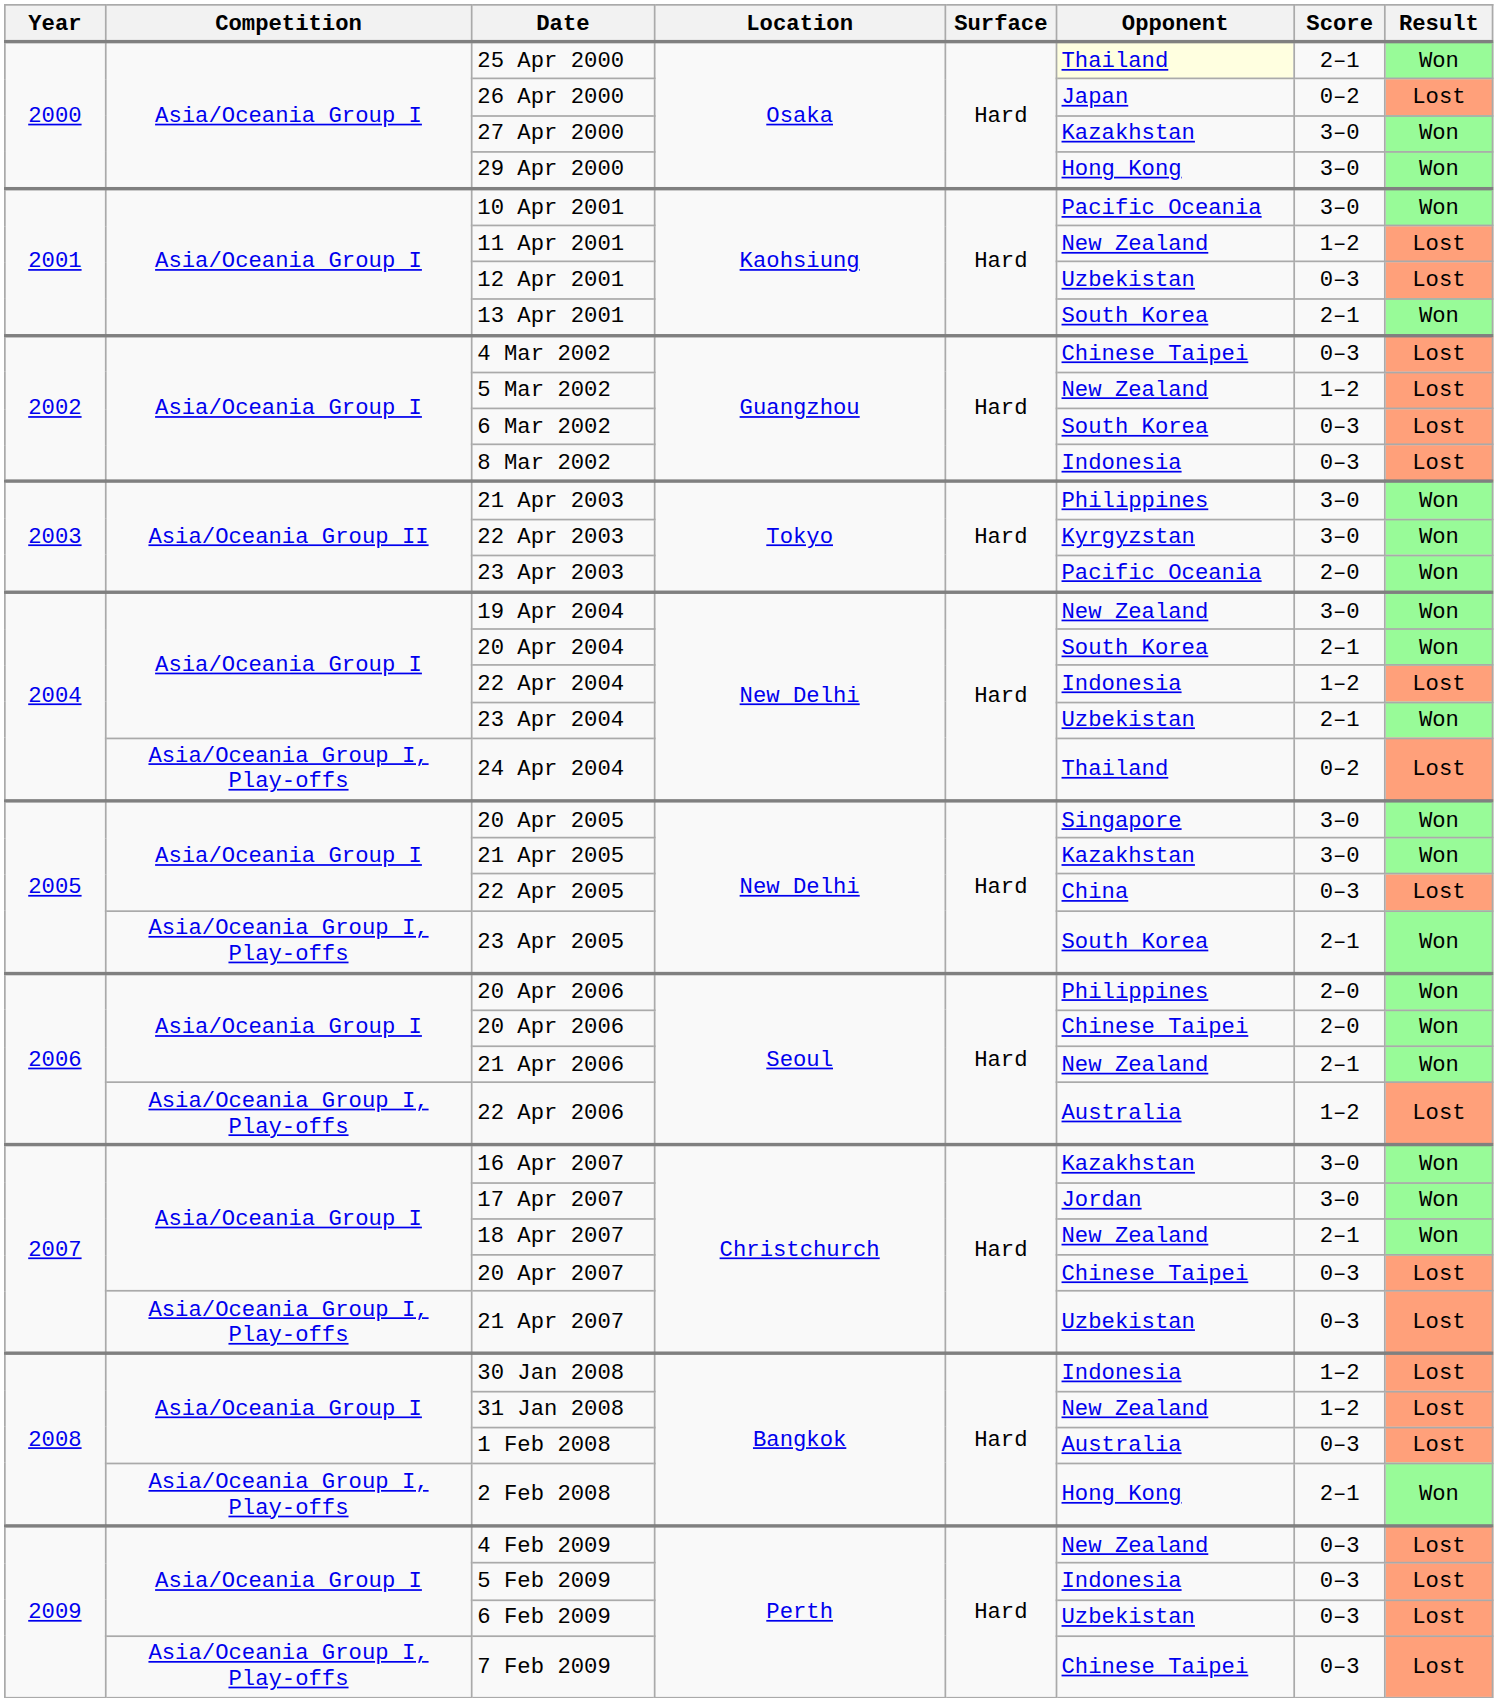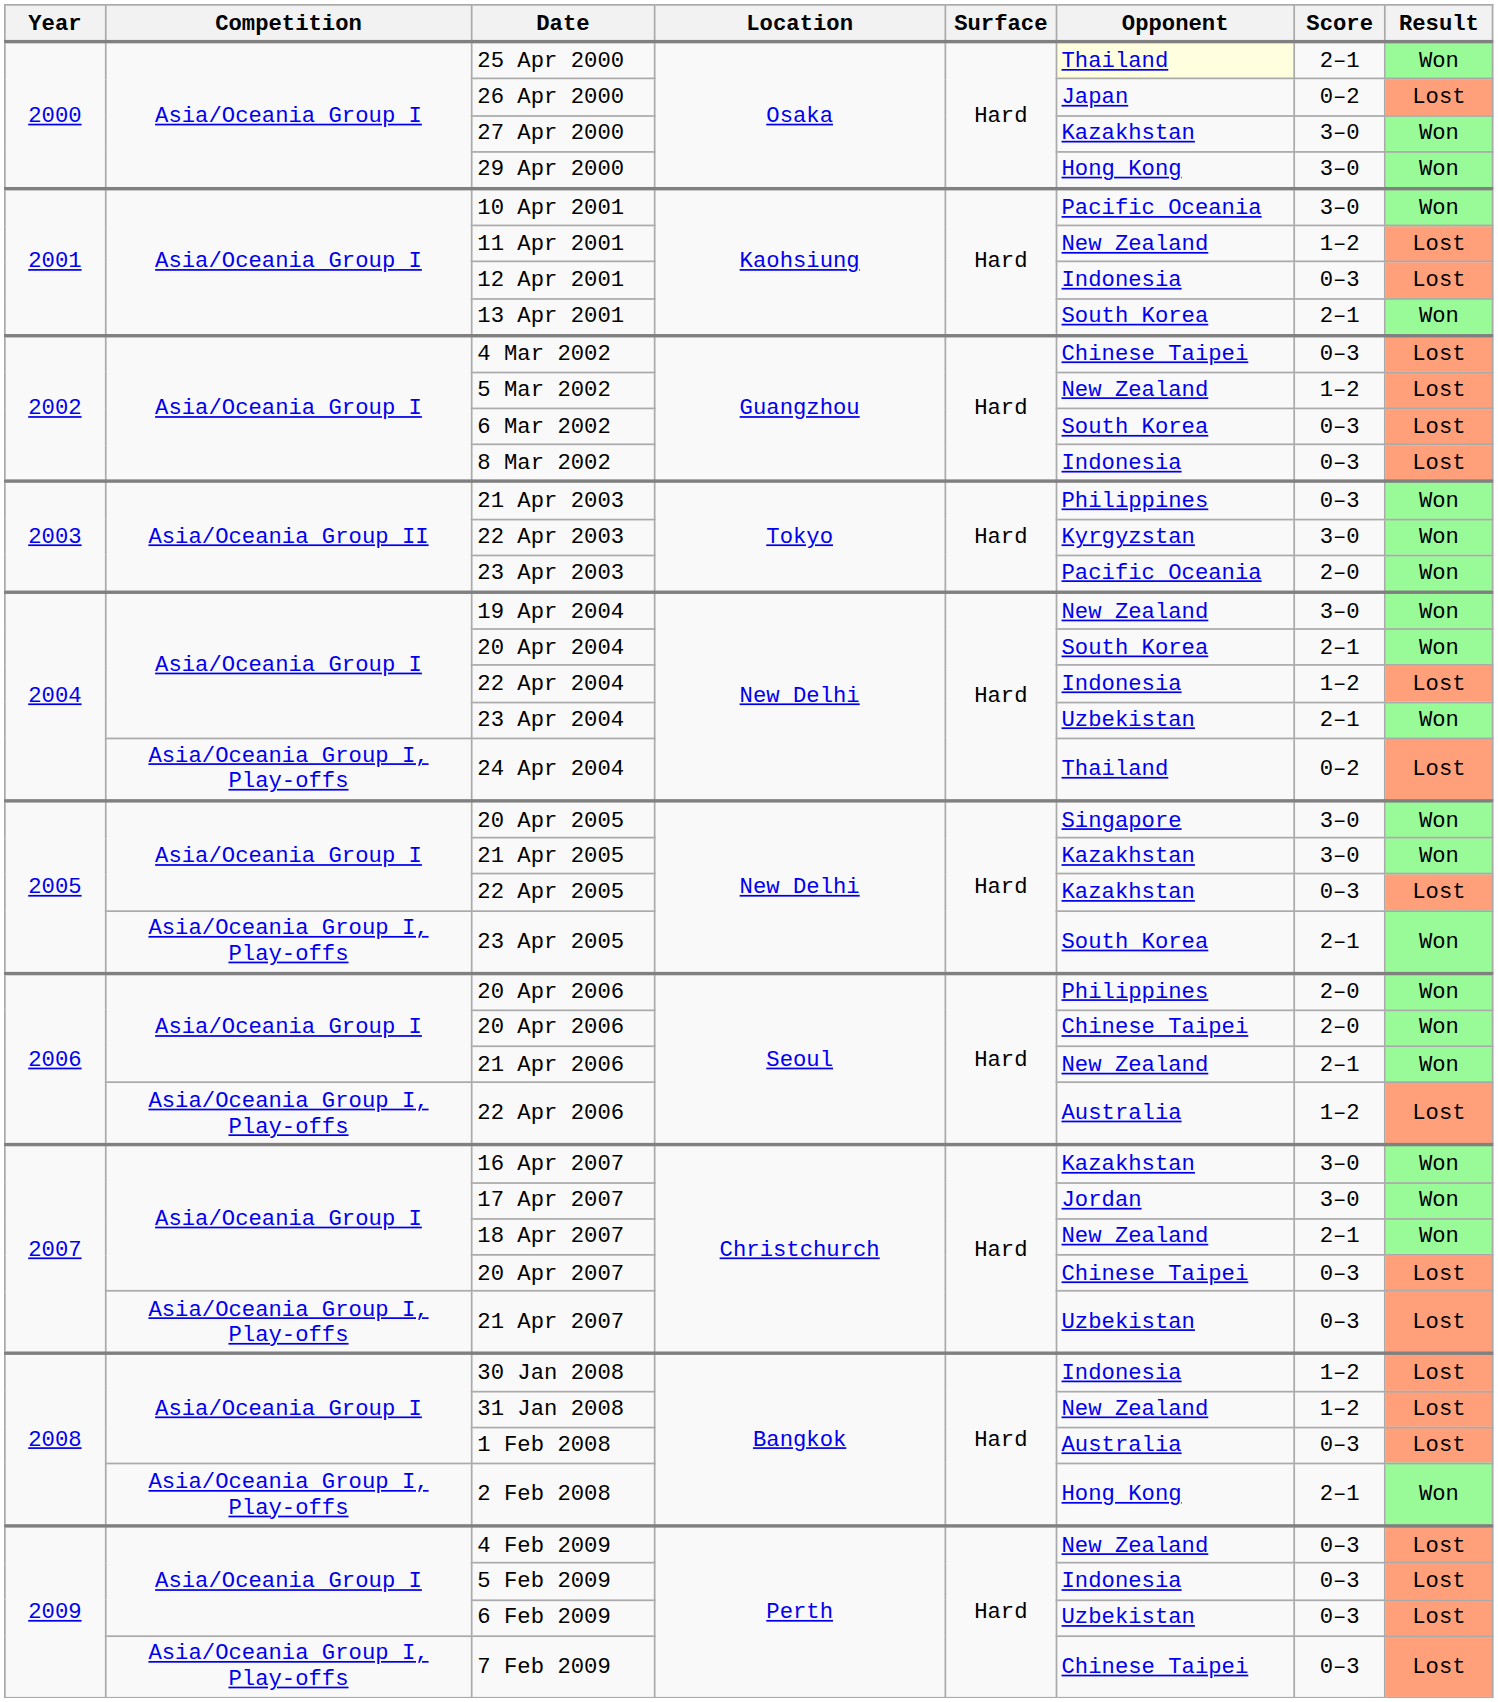 <table class="wikitable collapsible collapsed">
 <tr>
 <th width="60">Year</th>
 <th width="250">Competition</th>
 <th width="125">Date</th>
 <th width="190">Location</th>
 <th width="60">Surface</th>
 <th width="150">Opponent</th>
 <th width="50">Score</th>
 <th width="60">Result</th>
 </tr>
 <tr style="border-top:2px solid gray;">
 <td align="center" rowspan="4"><a href='#'>2000</a></td>
 <td align="center" rowspan="4"><a href='#'>Asia/Oceania Group I</a></td>
 <td>25 Apr 2000</td>
 <td align="center" rowspan="4"> <a href='#'>Osaka</a></td>
 <td align="center" rowspan="4">Hard</td>
 <td style="background: lightyellow;"> <a href='#'>Thailand</a></td>
 <td align="center">2–1</td>
 <td align="center" bgcolor="98FB98">Won</td>
 </tr>
 <tr>
 <td>26 Apr 2000</td>
 <td> <a href='#'>Japan</a></td>
 <td align="center">0–2</td>
 <td align="center" bgcolor="FFA07A">Lost</td>
 </tr>
 <tr>
 <td>27 Apr 2000</td>
 <td> <a href='#'>Kazakhstan</a></td>
 <td align="center">3–0</td>
 <td align="center" bgcolor="98FB98">Won</td>
 </tr>
 <tr>
 <td>29 Apr 2000</td>
 <td> <a href='#'>Hong Kong</a></td>
 <td align="center">3–0</td>
 <td align="center" bgcolor="98FB98">Won</td>
 </tr>
 <tr style="border-top:2px solid gray;">
 <td align="center" rowspan="4"><a href='#'>2001</a></td>
 <td align="center" rowspan="4"><a href='#'>Asia/Oceania Group I</a></td>
 <td>10 Apr 2001</td>
 <td align="center" rowspan="4"> <a href='#'>Kaohsiung</a></td>
 <td align="center" rowspan="4">Hard</td>
 <td> <a href='#'>Pacific Oceania</a></td>
 <td align="center">3–0</td>
 <td align="center" bgcolor="98FB98">Won</td>
 </tr>
 <tr>
 <td>11 Apr 2001</td>
 <td> <a href='#'>New Zealand</a></td>
 <td align="center">1–2</td>
 <td align="center" bgcolor="FFA07A">Lost</td>
 </tr>
 <tr>
 <td>12 Apr 2001</td>
-<td> <a href='#'>Uzbekistan</a></td>
+<td> <a href='#'>Indonesia</a></td>
 <td align="center">0–3</td>
 <td align="center" bgcolor="#FFA07A">Lost</td>
 </tr>
 <tr>
 <td>13 Apr 2001</td>
 <td> <a href='#'>South Korea</a></td>
 <td align="center">2–1</td>
 <td align="center" bgcolor="98FB98">Won</td>
 </tr>
 <tr style="border-top:2px solid gray;">
 <td align="center" rowspan="4"><a href='#'>2002</a></td>
 <td align="center" rowspan="4"><a href='#'>Asia/Oceania Group I</a></td>
 <td>4 Mar 2002</td>
 <td align="center" rowspan="4"> <a href='#'>Guangzhou</a></td>
 <td align="center" rowspan="4">Hard</td>
 <td> <a href='#'>Chinese Taipei</a></td>
 <td align="center">0–3</td>
 <td align="center" bgcolor="#FFA07A">Lost</td>
 </tr>
 <tr>
 <td>5 Mar 2002</td>
 <td> <a href='#'>New Zealand</a></td>
 <td align="center">1–2</td>
 <td align="center" bgcolor="FFA07A">Lost</td>
 </tr>
 <tr>
 <td>6 Mar 2002</td>
 <td> <a href='#'>South Korea</a></td>
 <td align="center">0–3</td>
 <td align="center" bgcolor="FFA07A">Lost</td>
 </tr>
 <tr>
 <td>8 Mar 2002</td>
 <td> <a href='#'>Indonesia</a></td>
 <td align="center">0–3</td>
 <td align="center" bgcolor="#FFA07A">Lost</td>
 </tr>
 <tr style="border-top:2px solid gray;">
 <td align="center" rowspan="3"><a href='#'>2003</a></td>
 <td align="center" rowspan="3"><a href='#'>Asia/Oceania Group II</a></td>
 <td>21 Apr 2003</td>
 <td align="center" rowspan="3"> <a href='#'>Tokyo</a></td>
 <td align="center" rowspan="3">Hard</td>
 <td> <a href='#'>Philippines</a></td>
-<td align="center">3–0</td>
+<td align="center">0–3</td>
 <td align="center" bgcolor="98FB98">Won</td>
 </tr>
 <tr>
 <td>22 Apr 2003</td>
 <td> <a href='#'>Kyrgyzstan</a></td>
 <td align="center">3–0</td>
 <td align="center" bgcolor="98FB98">Won</td>
 </tr>
 <tr>
 <td>23 Apr 2003</td>
 <td> <a href='#'>Pacific Oceania</a></td>
 <td align="center">2–0</td>
 <td align="center" bgcolor="98FB98">Won</td>
 </tr>
 <tr style="border-top:2px solid gray;">
 <td align="center" rowspan="5"><a href='#'>2004</a></td>
 <td align="center" rowspan="4"><a href='#'>Asia/Oceania Group I</a></td>
 <td>19 Apr 2004</td>
 <td align="center" rowspan="5"> <a href='#'>New Delhi</a></td>
 <td align="center" rowspan="5">Hard</td>
 <td> <a href='#'>New Zealand</a></td>
 <td align="center">3–0</td>
 <td align="center" bgcolor="98FB98">Won</td>
 </tr>
 <tr>
 <td>20 Apr 2004</td>
 <td> <a href='#'>South Korea</a></td>
 <td align="center">2–1</td>
 <td align="center" bgcolor="98FB98">Won</td>
 </tr>
 <tr>
 <td>22 Apr 2004</td>
 <td> <a href='#'>Indonesia</a></td>
 <td align="center">1–2</td>
 <td align="center" bgcolor="FFA07A">Lost</td>
 </tr>
 <tr>
 <td>23 Apr 2004</td>
 <td> <a href='#'>Uzbekistan</a></td>
 <td align="center">2–1</td>
 <td align="center" bgcolor="98FB98">Won</td>
 </tr>
 <tr>
 <td align="center"><a href='#'>Asia/Oceania Group I, Play-offs</a></td>
 <td>24 Apr 2004</td>
 <td> <a href='#'>Thailand</a></td>
 <td align="center">0–2</td>
 <td align="center" bgcolor="FFA07A">Lost</td>
 </tr>
 <tr style="border-top:2px solid gray;">
 <td align="center" rowspan="4"><a href='#'>2005</a></td>
 <td align="center" rowspan="3"><a href='#'>Asia/Oceania Group I</a></td>
 <td>20 Apr 2005</td>
 <td align="center" rowspan="4"> <a href='#'>New Delhi</a></td>
 <td align="center" rowspan="4">Hard</td>
 <td> <a href='#'>Singapore</a></td>
 <td align="center">3–0</td>
 <td align="center" bgcolor="98FB98">Won</td>
 </tr>
 <tr>
 <td>21 Apr 2005</td>
 <td> <a href='#'>Kazakhstan</a></td>
 <td align="center">3–0</td>
 <td align="center" bgcolor="98FB98">Won</td>
 </tr>
 <tr>
 <td>22 Apr 2005</td>
-<td> <a href='#'>China</a></td>
+<td> <a href='#'>Kazakhstan</a></td>
 <td align="center">0–3</td>
 <td align="center" bgcolor="FFA07A">Lost</td>
 </tr>
 <tr>
 <td align="center"><a href='#'>Asia/Oceania Group I, Play-offs</a></td>
 <td>23 Apr 2005</td>
 <td> <a href='#'>South Korea</a></td>
 <td align="center">2–1</td>
 <td align="center" bgcolor="98FB98">Won</td>
 </tr>
 <tr style="border-top:2px solid gray;">
 <td align="center" rowspan="4"><a href='#'>2006</a></td>
 <td align="center" rowspan="3"><a href='#'>Asia/Oceania Group I</a></td>
 <td>20 Apr 2006</td>
 <td align="center" rowspan="4"> <a href='#'>Seoul</a></td>
 <td align="center" rowspan="4">Hard</td>
 <td> <a href='#'>Philippines</a></td>
 <td align="center">2–0</td>
 <td align="center" bgcolor="98FB98">Won</td>
 </tr>
 <tr>
 <td>20 Apr 2006</td>
 <td> <a href='#'>Chinese Taipei</a></td>
 <td align="center">2–0</td>
 <td align="center" bgcolor="98FB98">Won</td>
 </tr>
 <tr>
 <td>21 Apr 2006</td>
 <td> <a href='#'>New Zealand</a></td>
 <td align="center">2–1</td>
 <td align="center" bgcolor="98FB98">Won</td>
 </tr>
 <tr>
 <td align="center"><a href='#'>Asia/Oceania Group I, Play-offs</a></td>
 <td>22 Apr 2006</td>
 <td> <a href='#'>Australia</a></td>
 <td align="center">1–2</td>
 <td align="center" bgcolor="FFA07A">Lost</td>
 </tr>
 <tr style="border-top:2px solid gray;">
 <td align="center" rowspan="5"><a href='#'>2007</a></td>
 <td align="center" rowspan="4"><a href='#'>Asia/Oceania Group I</a></td>
 <td>16 Apr 2007</td>
 <td align="center" rowspan="5"> <a href='#'>Christchurch</a></td>
 <td align="center" rowspan="5">Hard</td>
 <td> <a href='#'>Kazakhstan</a></td>
 <td align="center">3–0</td>
 <td align="center" bgcolor="98FB98">Won</td>
 </tr>
 <tr>
 <td>17 Apr 2007</td>
 <td> <a href='#'>Jordan</a></td>
 <td align="center">3–0</td>
 <td align="center" bgcolor="98FB98">Won</td>
 </tr>
 <tr>
 <td>18 Apr 2007</td>
 <td> <a href='#'>New Zealand</a></td>
 <td align="center">2–1</td>
 <td align="center" bgcolor="98FB98">Won</td>
 </tr>
 <tr>
 <td>20 Apr 2007</td>
 <td> <a href='#'>Chinese Taipei</a></td>
 <td align="center">0–3</td>
 <td align="center" bgcolor="#FFA07A">Lost</td>
 </tr>
 <tr>
 <td align="center"><a href='#'>Asia/Oceania Group I, Play-offs</a></td>
 <td>21 Apr 2007</td>
 <td> <a href='#'>Uzbekistan</a></td>
 <td align="center">0–3</td>
 <td align="center" bgcolor="FFA07A">Lost</td>
 </tr>
 <tr style="border-top:2px solid gray;">
 <td align="center" rowspan="4"><a href='#'>2008</a></td>
 <td align="center" rowspan="3"><a href='#'>Asia/Oceania Group I</a></td>
 <td>30 Jan 2008</td>
 <td align="center" rowspan="4"> <a href='#'>Bangkok</a></td>
 <td align="center" rowspan="4">Hard</td>
 <td> <a href='#'>Indonesia</a></td>
 <td align="center">1–2</td>
 <td align="center" bgcolor="FFA07A">Lost</td>
 </tr>
 <tr>
 <td>31 Jan 2008</td>
 <td> <a href='#'>New Zealand</a></td>
 <td align="center">1–2</td>
 <td align="center" bgcolor="FFA07A">Lost</td>
 </tr>
 <tr>
 <td>1 Feb 2008</td>
 <td> <a href='#'>Australia</a></td>
 <td align="center">0–3</td>
 <td align="center" bgcolor="FFA07A">Lost</td>
 </tr>
 <tr>
 <td align="center"><a href='#'>Asia/Oceania Group I, Play-offs</a></td>
 <td>2 Feb 2008</td>
 <td> <a href='#'>Hong Kong</a></td>
 <td align="center">2–1</td>
 <td align="center" bgcolor="98FB98">Won</td>
 </tr>
 <tr style="border-top:2px solid gray;">
 <td align="center" rowspan="4"><a href='#'>2009</a></td>
 <td align="center" rowspan="3"><a href='#'>Asia/Oceania Group I</a></td>
 <td>4 Feb 2009</td>
 <td align="center" rowspan="4"> <a href='#'>Perth</a></td>
 <td align="center" rowspan="4">Hard</td>
 <td> <a href='#'>New Zealand</a></td>
 <td align="center">0–3</td>
 <td align="center" bgcolor="FFA07A">Lost</td>
 </tr>
 <tr>
 <td>5 Feb 2009</td>
 <td> <a href='#'>Indonesia</a></td>
 <td align="center">0–3</td>
 <td align="center" bgcolor="FFA07A">Lost</td>
 </tr>
 <tr>
 <td>6 Feb 2009</td>
 <td> <a href='#'>Uzbekistan</a></td>
 <td align="center">0–3</td>
 <td align="center" bgcolor="FFA07A">Lost</td>
 </tr>
 <tr>
 <td align="center"><a href='#'>Asia/Oceania Group I, Play-offs</a></td>
 <td>7 Feb 2009</td>
 <td> <a href='#'>Chinese Taipei</a></td>
 <td align="center">0–3</td>
 <td align="center" bgcolor="#FFA07A">Lost</td>
 </tr>
 </table>
